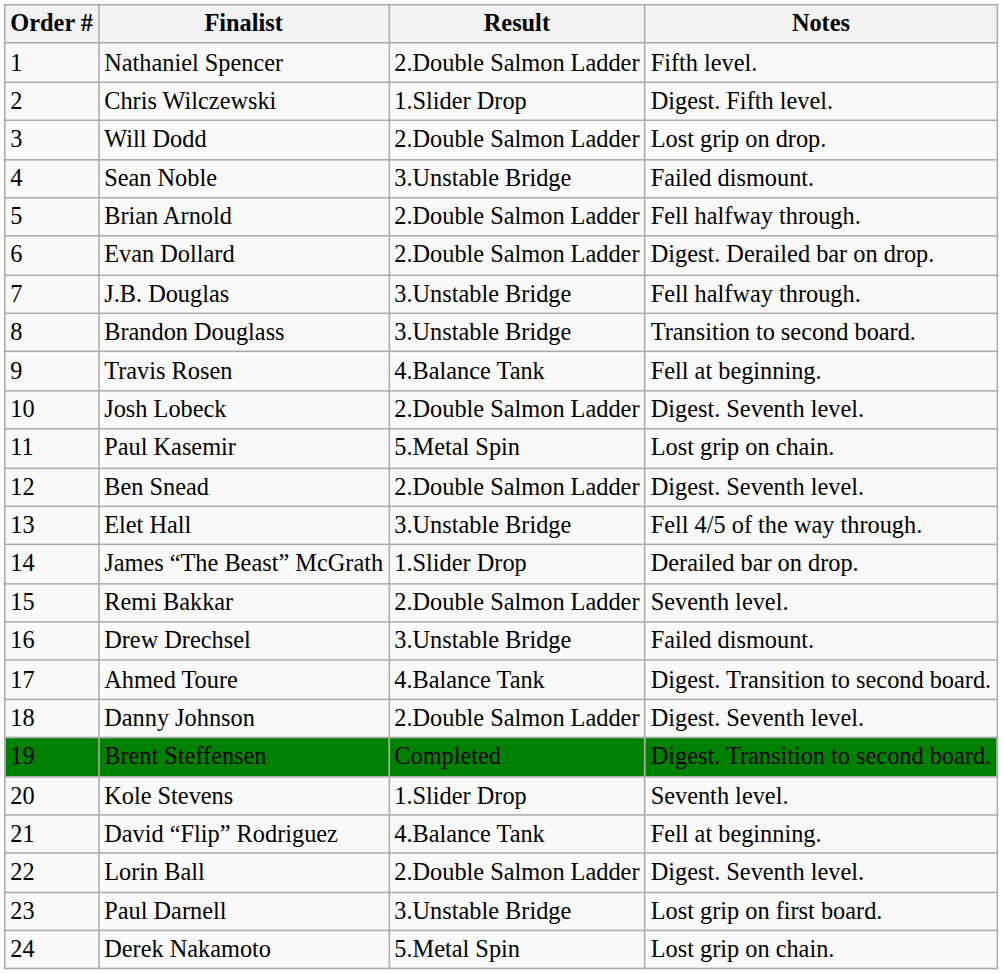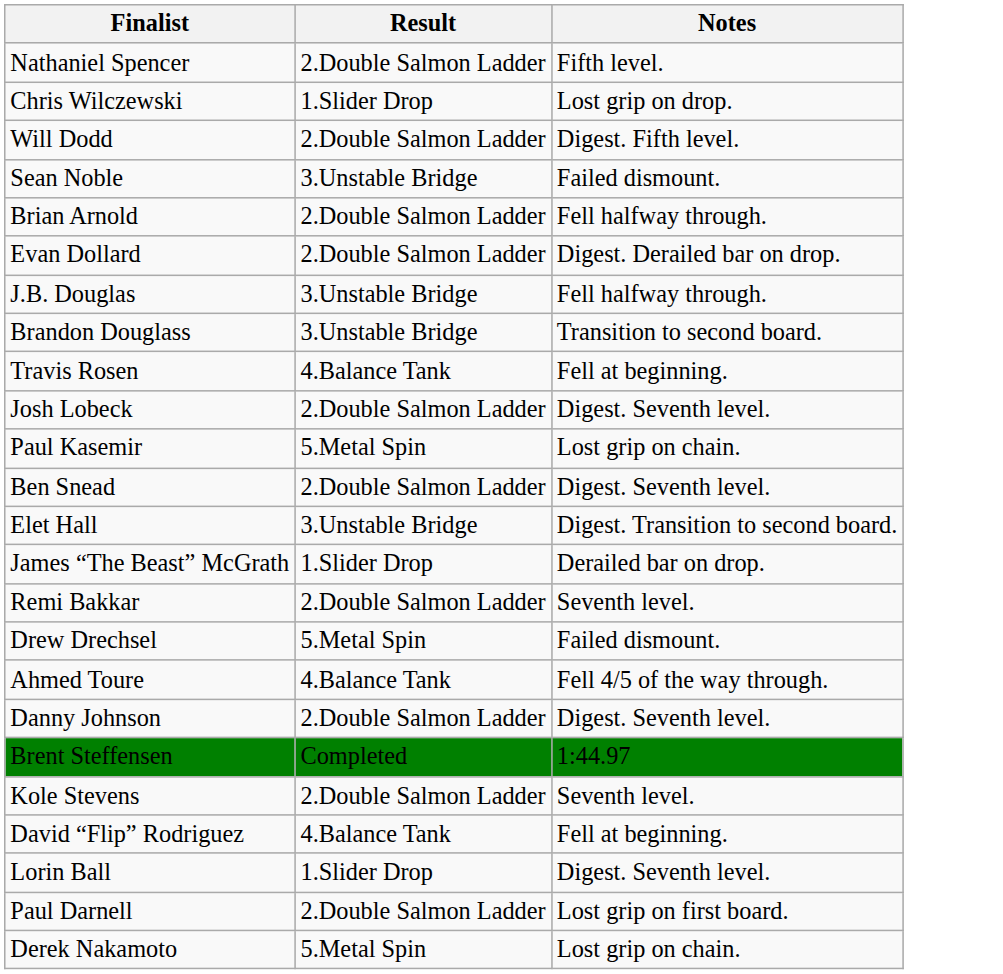 <table class="wikitable sortable">
 <tr>
-<th>Order #</th>
 <th>Finalist</th>
 <th>Result</th>
 <th>Notes</th>
 </tr>
 <tr>
-<td>1</td>
 <td>Nathaniel Spencer</td>
 <td>2.Double Salmon Ladder</td>
 <td>Fifth level.</td>
 </tr>
 <tr>
-<td>2</td>
 <td>Chris Wilczewski</td>
 <td>1.Slider Drop</td>
+<td>Lost grip on drop.</td>
+</tr>
+<tr>
+<td>Will Dodd</td>
+<td>2.Double Salmon Ladder</td>
 <td>Digest. Fifth level.</td>
 </tr>
 <tr>
-<td>3</td>
-<td>Will Dodd</td>
-<td>2.Double Salmon Ladder</td>
-<td>Lost grip on drop.</td>
-</tr>
-<tr>
-<td>4</td>
 <td>Sean Noble</td>
 <td>3.Unstable Bridge</td>
 <td>Failed dismount.</td>
 </tr>
 <tr>
-<td>5</td>
 <td>Brian Arnold</td>
 <td>2.Double Salmon Ladder</td>
 <td>Fell halfway through.</td>
 </tr>
 <tr>
-<td>6</td>
 <td>Evan Dollard</td>
 <td>2.Double Salmon Ladder</td>
 <td>Digest. Derailed bar on drop.</td>
 </tr>
 <tr>
-<td>7</td>
 <td>J.B. Douglas</td>
 <td>3.Unstable Bridge</td>
 <td>Fell halfway through.</td>
 </tr>
 <tr>
-<td>8</td>
 <td>Brandon Douglass</td>
 <td>3.Unstable Bridge</td>
 <td>Transition to second board.</td>
 </tr>
 <tr>
-<td>9</td>
 <td>Travis Rosen</td>
 <td>4.Balance Tank</td>
 <td>Fell at beginning.</td>
 </tr>
 <tr>
-<td>10</td>
 <td>Josh Lobeck</td>
 <td>2.Double Salmon Ladder</td>
 <td>Digest. Seventh level.</td>
 </tr>
 <tr>
-<td>11</td>
 <td>Paul Kasemir</td>
 <td>5.Metal Spin</td>
 <td>Lost grip on chain.</td>
 </tr>
 <tr>
-<td>12</td>
 <td>Ben Snead</td>
 <td>2.Double Salmon Ladder</td>
 <td>Digest. Seventh level.</td>
 </tr>
 <tr>
-<td>13</td>
 <td>Elet Hall</td>
 <td>3.Unstable Bridge</td>
-<td>Fell 4/5 of the way through.</td>
+<td>Digest. Transition to second board.</td>
 </tr>
 <tr>
-<td>14</td>
 <td>James “The Beast” McGrath</td>
 <td>1.Slider Drop</td>
 <td>Derailed bar on drop.</td>
 </tr>
 <tr>
-<td>15</td>
 <td>Remi Bakkar</td>
 <td>2.Double Salmon Ladder</td>
 <td>Seventh level.</td>
 </tr>
 <tr>
-<td>16</td>
 <td>Drew Drechsel</td>
-<td>3.Unstable Bridge</td>
+<td>5.Metal Spin</td>
 <td>Failed dismount.</td>
 </tr>
 <tr>
-<td>17</td>
 <td>Ahmed Toure</td>
 <td>4.Balance Tank</td>
-<td>Digest. Transition to second board.</td>
+<td>Fell 4/5 of the way through.</td>
 </tr>
 <tr>
-<td>18</td>
 <td>Danny Johnson</td>
 <td>2.Double Salmon Ladder</td>
 <td>Digest. Seventh level.</td>
 </tr>
 <tr bgcolor="green">
-<td>19</td>
 <td>Brent Steffensen</td>
 <td>Completed</td>
-<td>Digest. Transition to second board.</td>
+<td>1:44.97</td>
 </tr>
 <tr>
-<td>20</td>
 <td>Kole Stevens</td>
-<td>1.Slider Drop</td>
+<td>2.Double Salmon Ladder</td>
 <td>Seventh level.</td>
 </tr>
 <tr>
-<td>21</td>
 <td>David “Flip” Rodriguez</td>
 <td>4.Balance Tank</td>
 <td>Fell at beginning.</td>
 </tr>
 <tr>
-<td>22</td>
 <td>Lorin Ball</td>
-<td>2.Double Salmon Ladder</td>
+<td>1.Slider Drop</td>
 <td>Digest. Seventh level.</td>
 </tr>
 <tr>
-<td>23</td>
 <td>Paul Darnell</td>
-<td>3.Unstable Bridge</td>
+<td>2.Double Salmon Ladder</td>
 <td>Lost grip on first board.</td>
 </tr>
 <tr>
-<td>24</td>
 <td>Derek Nakamoto</td>
 <td>5.Metal Spin</td>
 <td>Lost grip on chain.</td>
 </tr>
 </table>
